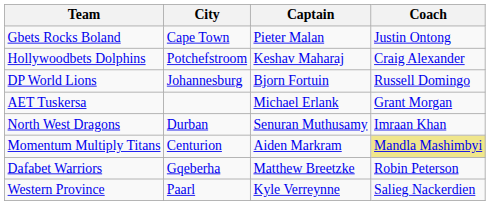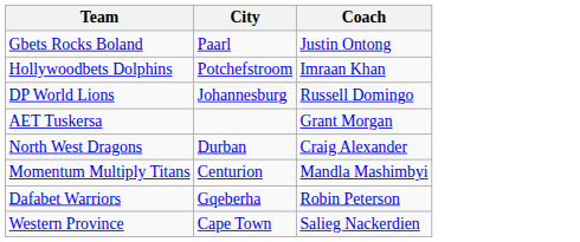 <table class="wikitable sortable">
 <tr>
 <th>Team</th>
 <th>City</th>
-<th>Captain</th>
 <th>Coach</th>
 </tr>
 <tr>
 <td><a href='#'>Gbets Rocks Boland</a></td>
-<td><a href='#'>Cape Town</a></td>
-<td><a href='#'>Pieter Malan</a></td>
+<td><a href='#'>Paarl</a></td>
 <td><a href='#'>Justin Ontong</a></td>
 </tr>
 <tr>
 <td><a href='#'>Hollywoodbets Dolphins</a></td>
 <td><a href='#'>Potchefstroom</a></td>
-<td><a href='#'>Keshav Maharaj</a></td>
-<td><a href='#'>Craig Alexander</a></td>
+<td><a href='#'>Imraan Khan</a></td>
 </tr>
 <tr>
 <td><a href='#'>DP World Lions</a></td>
 <td><a href='#'>Johannesburg</a></td>
-<td><a href='#'>Bjorn Fortuin</a></td>
 <td><a href='#'>Russell Domingo</a></td>
 </tr>
 <tr>
 <td><a href='#'>AET Tuskersa</a></td>
 <td></td>
-<td><a href='#'>Michael Erlank</a></td>
 <td><a href='#'>Grant Morgan</a></td>
 </tr>
 <tr>
 <td><a href='#'>North West Dragons</a></td>
 <td><a href='#'>Durban</a></td>
-<td><a href='#'>Senuran Muthusamy</a></td>
-<td><a href='#'>Imraan Khan</a></td>
+<td><a href='#'>Craig Alexander</a></td>
 </tr>
 <tr>
 <td><a href='#'>Momentum Multiply Titans</a></td>
 <td><a href='#'>Centurion</a></td>
-<td><a href='#'>Aiden Markram</a></td>
-<td style="background: khaki;"><a href='#'>Mandla Mashimbyi</a></td>
+<td><a href='#'>Mandla Mashimbyi</a></td>
 </tr>
 <tr>
 <td><a href='#'>Dafabet Warriors</a></td>
 <td><a href='#'>Gqeberha</a></td>
-<td><a href='#'>Matthew Breetzke</a></td>
 <td> <a href='#'>Robin Peterson</a></td>
 </tr>
 <tr>
 <td><a href='#'>Western Province</a></td>
-<td><a href='#'>Paarl</a></td>
-<td><a href='#'>Kyle Verreynne</a></td>
+<td><a href='#'>Cape Town</a></td>
 <td><a href='#'>Salieg Nackerdien</a></td>
 </tr>
 </table>
